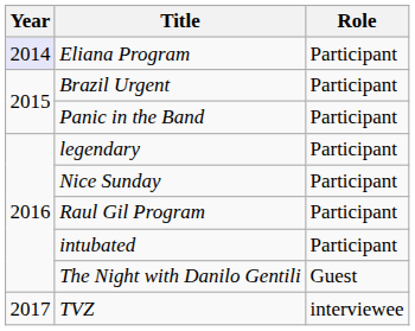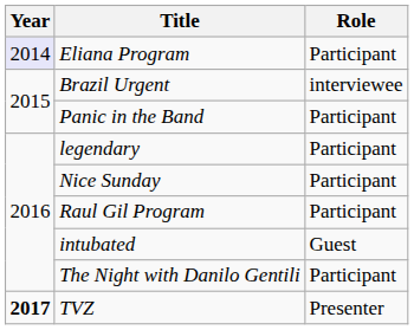 <table class="wikitable">
 <tr>
 <th>Year</th>
 <th>Title</th>
 <th>Role</th>
 </tr>
 <tr>
 <td style="background: lavender;">2014</td>
 <td><em>Eliana Program</em></td>
 <td>Participant</td>
 </tr>
 <tr>
 <td rowspan="2">2015</td>
 <td><em>Brazil Urgent</em></td>
-<td>Participant</td>
+<td>interviewee</td>
 </tr>
 <tr>
 <td><em>Panic in the Band</em></td>
 <td>Participant</td>
 </tr>
 <tr>
 <td rowspan="5">2016</td>
 <td><em>legendary</em></td>
 <td>Participant</td>
 </tr>
 <tr>
 <td><em>Nice Sunday</em></td>
 <td>Participant</td>
 </tr>
 <tr>
 <td><em>Raul Gil Program</em></td>
 <td>Participant</td>
 </tr>
 <tr>
 <td><em>intubated</em></td>
+<td>Guest</td>
+</tr>
+<tr>
+<td><em>The Night with Danilo Gentili</em></td>
 <td>Participant</td>
 </tr>
 <tr>
-<td><em>The Night with Danilo Gentili</em></td>
-<td>Guest</td>
-</tr>
-<tr>
-<td>2017</td>
+<td><strong>2017</strong></td>
 <td><em>TVZ</em></td>
-<td>interviewee</td>
+<td>Presenter</td>
 </tr>
 </table>
